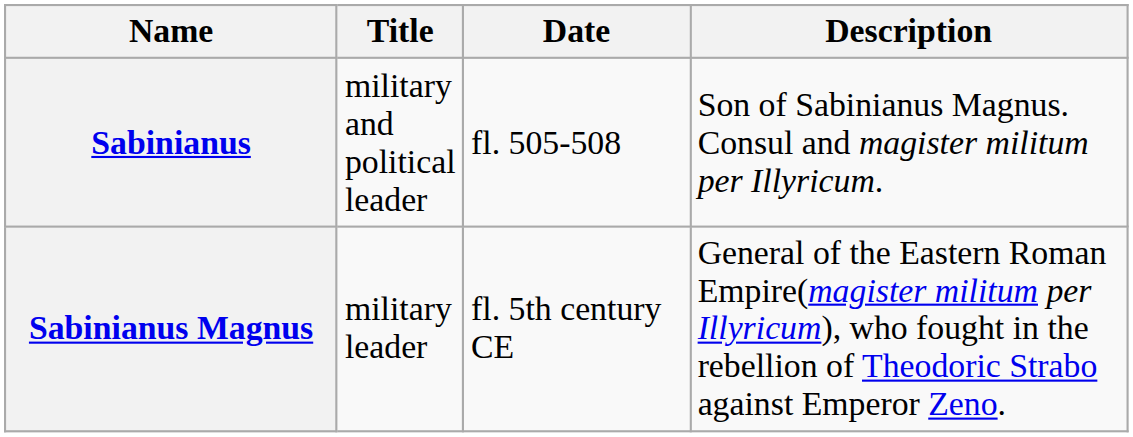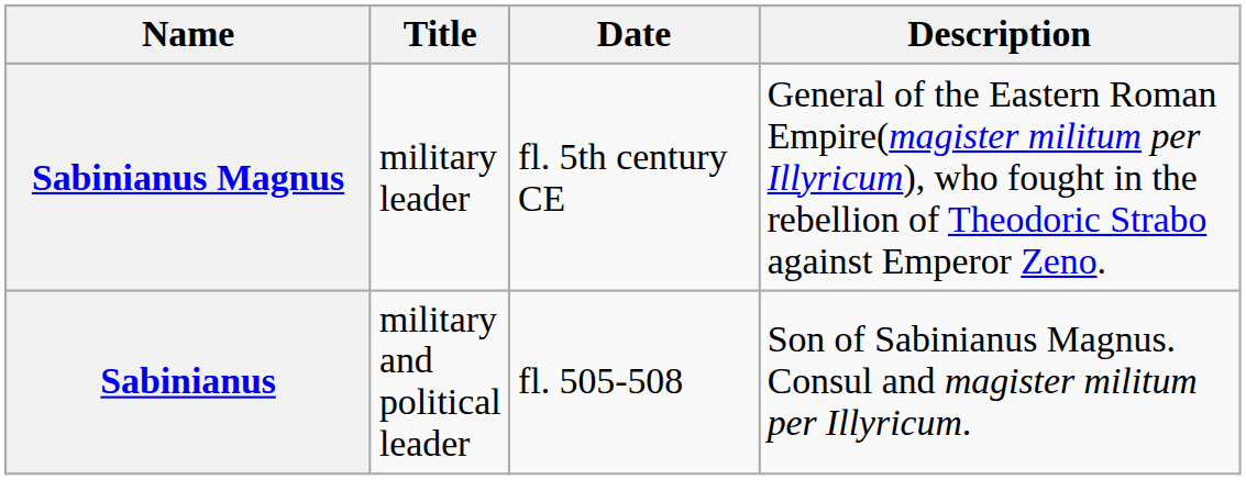 <table class="wikitable sortable">
 <tr>
 <th scope="col" style="width: 150px;">Name</th>
 <th scope="col" style="width: 50px;">Title</th>
 <th scope="col" style="width: 100px;">Date</th>
 <th scope="col" style="width: 200px;">Description</th>
 </tr>
 <tr>
+<th><a href='#'>Sabinianus Magnus</a></th>
+<td>military leader</td>
+<td>fl. 5th century CE</td>
+<td>General of the Eastern Roman Empire(<em><a href='#'>magister militum</a> per <a href='#'>Illyricum</a></em>), who fought in the rebellion of <a href='#'>Theodoric Strabo</a> against Emperor <a href='#'>Zeno</a>.</td>
+</tr>
+<tr>
 <th><a href='#'>Sabinianus</a></th>
 <td>military and political leader</td>
 <td>fl. 505-508</td>
 <td>Son of Sabinianus Magnus. Consul and <em>magister militum per Illyricum</em>.</td>
 </tr>
-<tr>
-<th><a href='#'>Sabinianus Magnus</a></th>
-<td>military leader</td>
-<td>fl. 5th century CE</td>
-<td>General of the Eastern Roman Empire(<em><a href='#'>magister militum</a> per <a href='#'>Illyricum</a></em>), who fought in the rebellion of <a href='#'>Theodoric Strabo</a> against Emperor <a href='#'>Zeno</a>.</td>
-</tr>
 </table>
